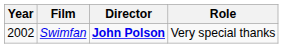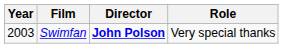 <table class="wikitable">
 <tr>
 <th>Year</th>
 <th>Film</th>
 <th>Director</th>
 <th>Role</th>
 </tr>
 <tr>
-<td>2002</td>
+<td>2003</td>
 <td><em><a href='#'>Swimfan</a></em></td>
 <td><strong><a href='#'>John Polson</a></strong></td>
 <td>Very special thanks</td>
 </tr>
 </table>
